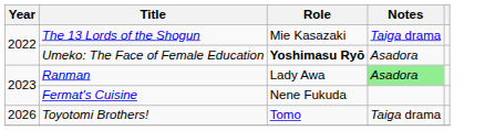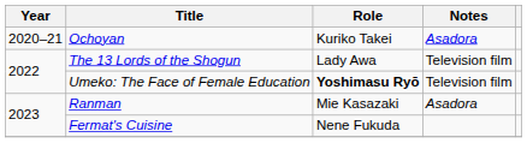 <table class="wikitable">
 <tr>
 <th>Year</th>
 <th>Title</th>
 <th>Role</th>
 <th>Notes</th>
 <th></th>
 </tr>
 <tr>
+<td>2020–21</td>
+<td><em><a href='#'>Ochoyan</a></em></td>
+<td>Kuriko Takei</td>
+<td><em><a href='#'>Asadora</a></em></td>
+<td></td>
+</tr>
+<tr>
 <td rowspan=2>2022</td>
 <td><em><a href='#'>The 13 Lords of the Shogun</a></em></td>
-<td>Mie Kasazaki</td>
-<td><a href='#'><em>Taiga</em> drama</a></td>
+<td>Lady Awa</td>
+<td>Television film</td>
 <td></td>
 </tr>
 <tr>
 <td><em>Umeko: The Face of Female Education</em></td>
 <td><strong>Yoshimasu Ryō</strong></td>
-<td><em>Asadora</em></td>
+<td>Television film</td>
 <td></td>
 </tr>
 <tr>
 <td rowspan=2>2023</td>
 <td><em><a href='#'>Ranman</a></em></td>
-<td>Lady Awa</td>
-<td style="background: lightgreen;"><em>Asadora</em></td>
+<td>Mie Kasazaki</td>
+<td><em>Asadora</em></td>
 <td></td>
 </tr>
 <tr>
 <td><em><a href='#'>Fermat's Cuisine</a></em></td>
 <td>Nene Fukuda</td>
 <td></td>
 <td></td>
 </tr>
 <tr>
-<td>2026</td>
-<td><em>Toyotomi Brothers!</em></td>
-<td><a href='#'>Tomo</a></td>
-<td><em>Taiga</em> drama</td>
-<td></td>
-</tr>
-<tr>
 </tr>
 </table>
